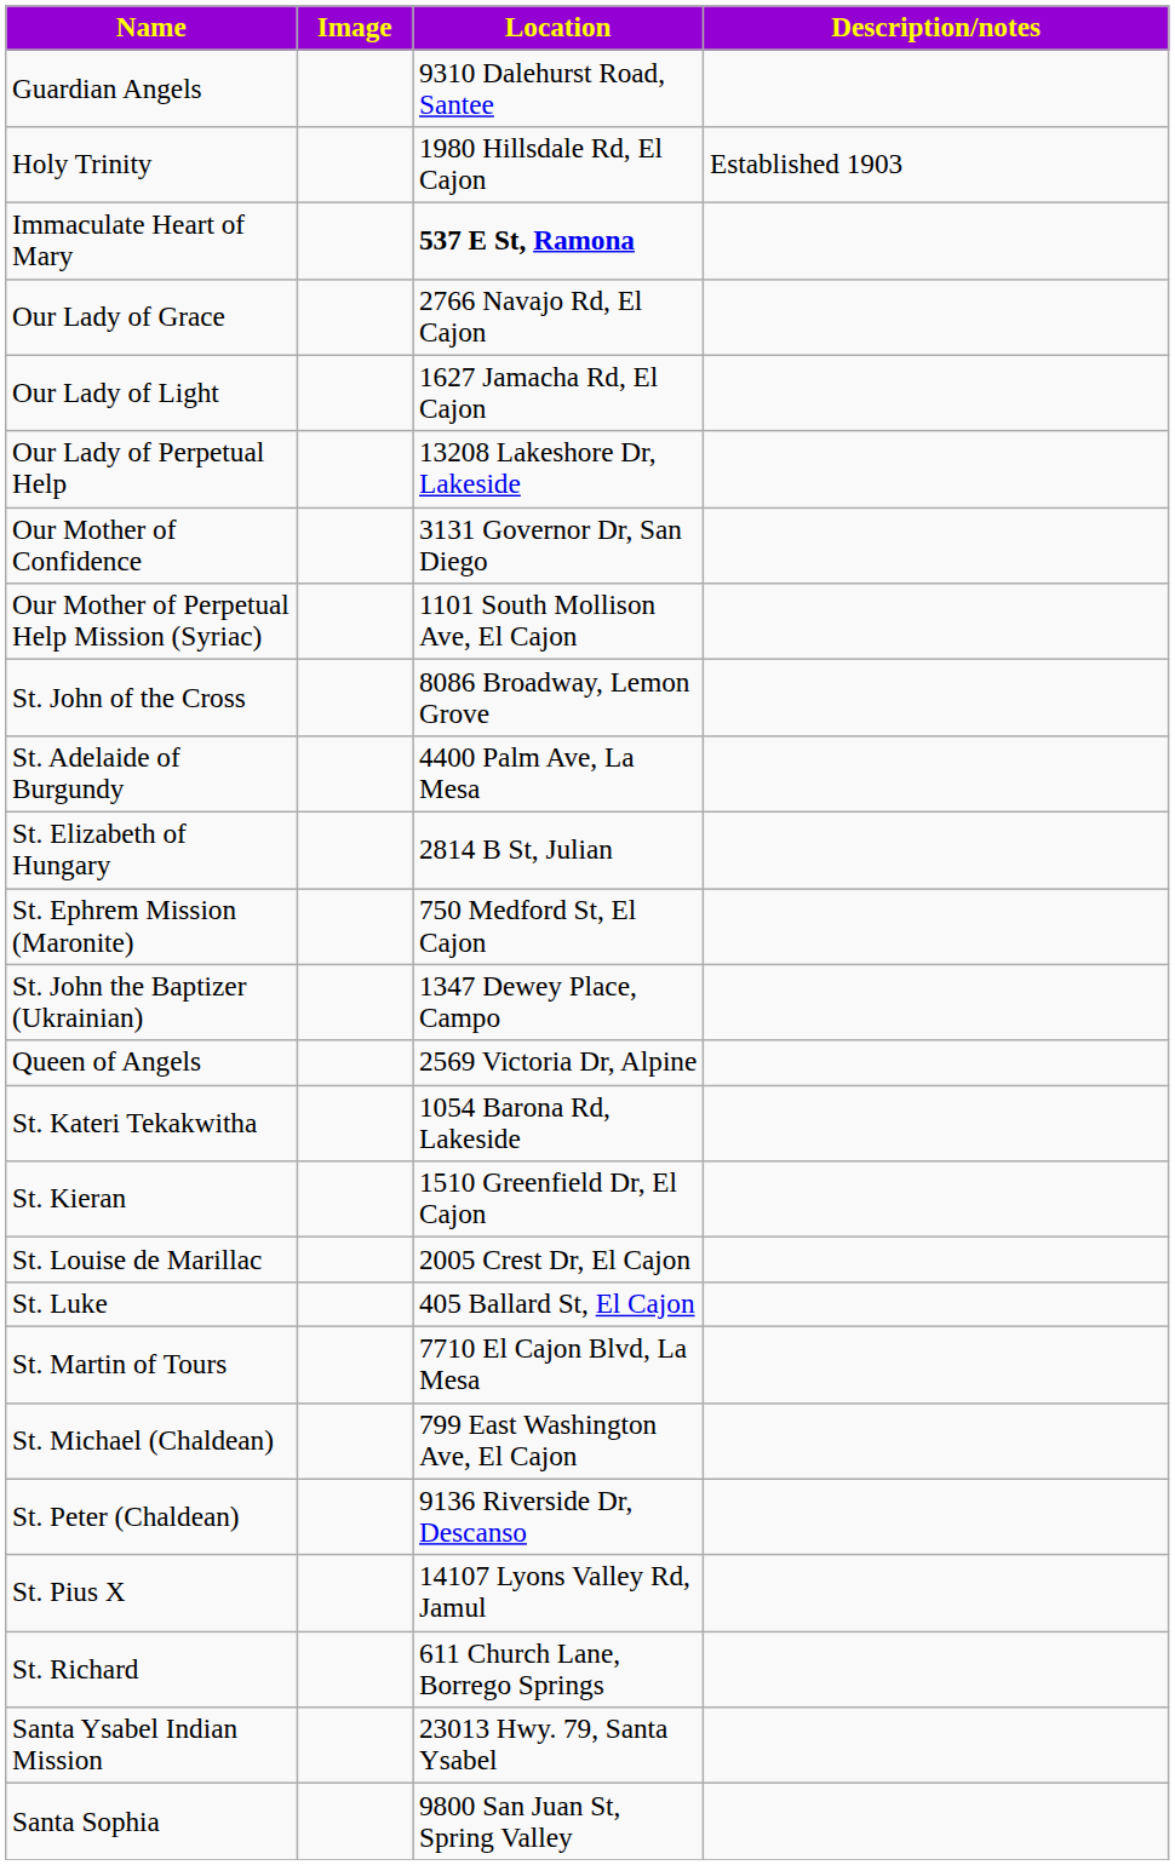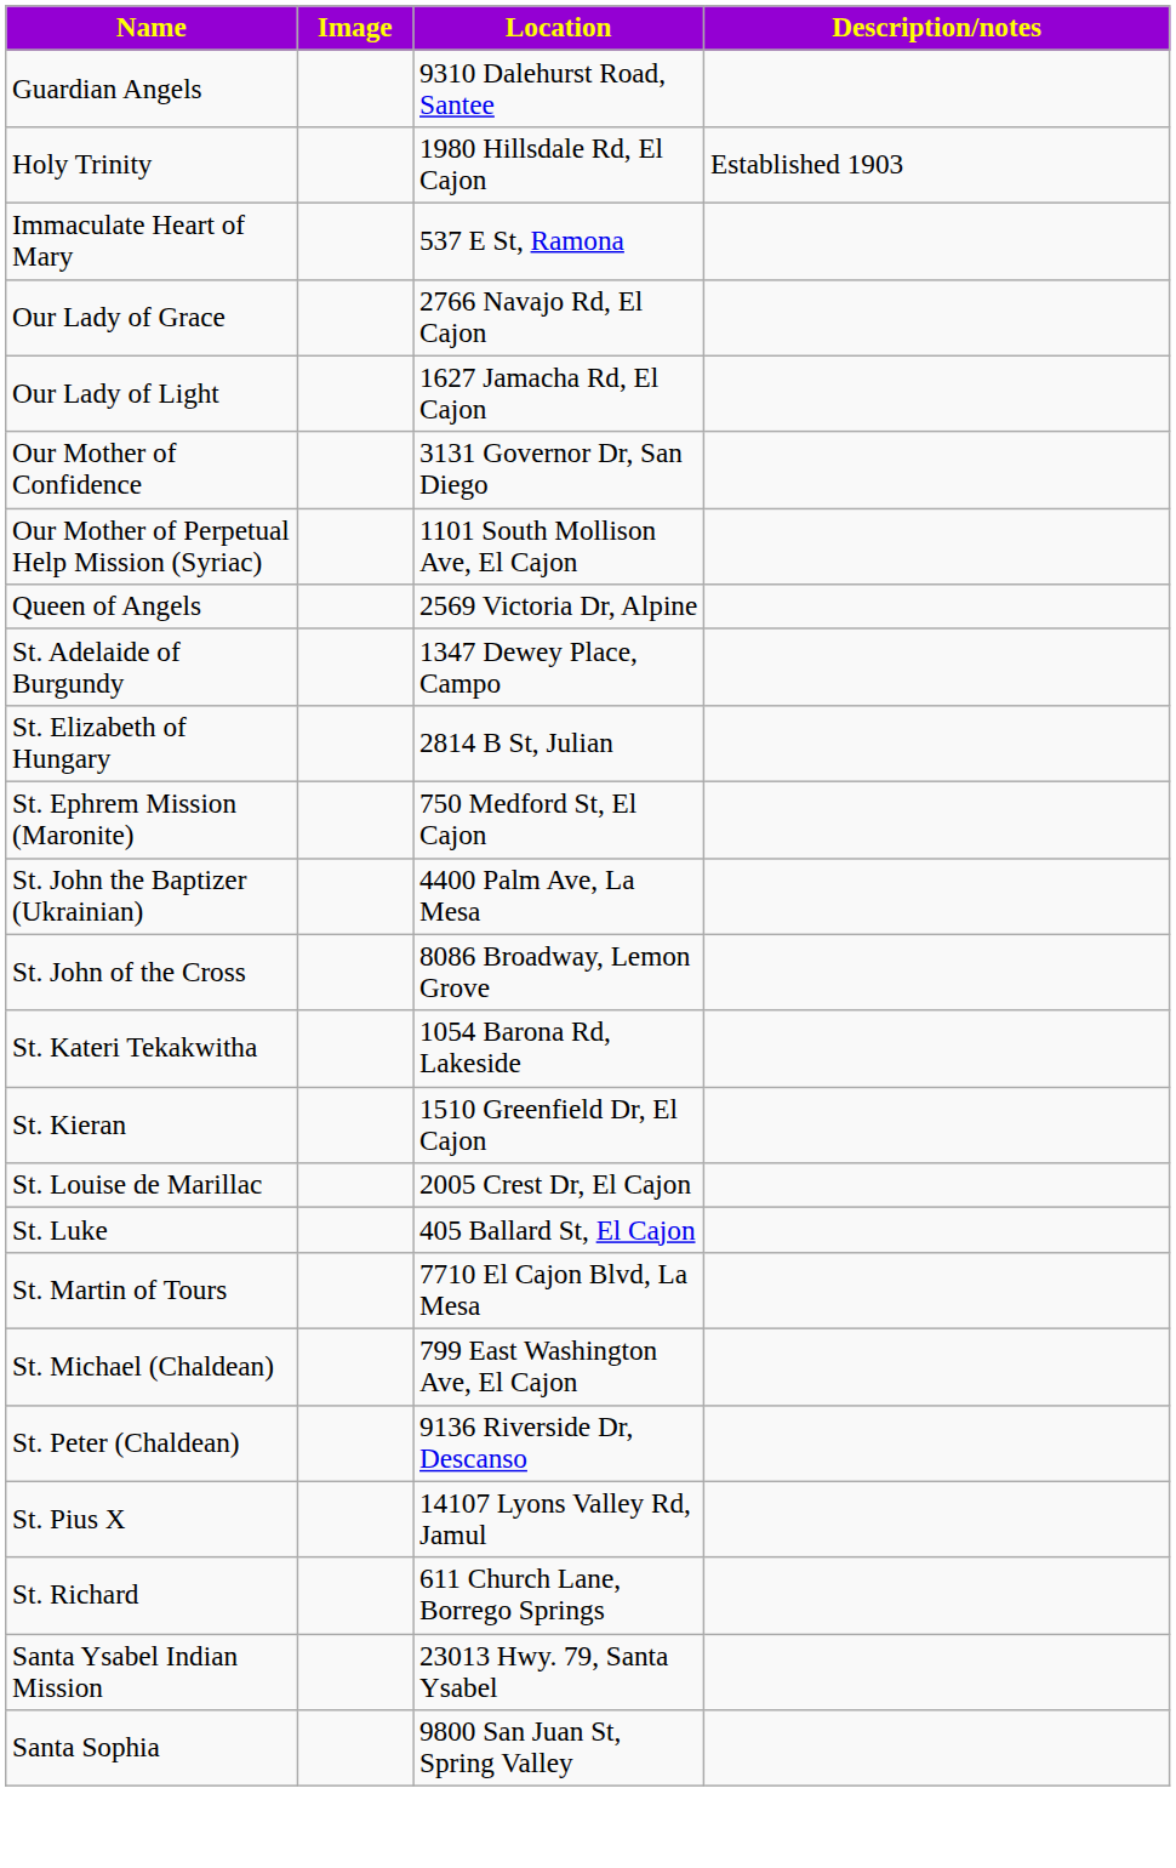 <table class="wikitable sortable" style="width:75%">
 <tr>
 <th style="background:darkviolet; color:yellow;" width="25%"><strong>Name</strong></th>
 <th style="background:darkviolet; color:yellow;" width="10%"><strong>Image</strong></th>
 <th style="background:darkviolet; color:yellow;" width="25%"><strong>Location</strong></th>
 <th style="background:darkviolet; color:yellow;" width="15"><strong>Description/notes</strong></th>
 </tr>
 <tr>
 <td>Guardian Angels</td>
 <td></td>
 <td>9310 Dalehurst Road, <a href='#'>Santee</a></td>
 <td></td>
 </tr>
 <tr>
 <td>Holy Trinity</td>
 <td></td>
 <td>1980 Hillsdale Rd, El Cajon</td>
 <td>Established 1903</td>
 </tr>
 <tr>
 <td>Immaculate Heart of Mary</td>
 <td></td>
-<td><strong>537 E St, <a href='#'>Ramona</a></strong></td>
+<td>537 E St, <a href='#'>Ramona</a></td>
 <td></td>
 </tr>
 <tr>
 <td>Our Lady of Grace</td>
 <td></td>
 <td>2766 Navajo Rd, El Cajon</td>
 <td></td>
 </tr>
 <tr>
 <td>Our Lady of Light</td>
 <td></td>
 <td>1627 Jamacha Rd, El Cajon</td>
 <td></td>
 </tr>
 <tr>
-<td>Our Lady of Perpetual Help</td>
-<td></td>
-<td>13208 Lakeshore Dr, <a href='#'>Lakeside</a></td>
-<td></td>
-</tr>
-<tr>
 <td>Our Mother of Confidence</td>
 <td></td>
 <td>3131 Governor Dr, San Diego</td>
 <td></td>
 </tr>
 <tr>
 <td>Our Mother of Perpetual Help Mission (Syriac)</td>
 <td></td>
 <td>1101 South Mollison Ave, El Cajon</td>
 </tr>
 <tr>
-<td>St. John of the Cross</td>
+<td>Queen of Angels</td>
 <td></td>
-<td>8086 Broadway, Lemon Grove</td>
+<td>2569 Victoria Dr, Alpine</td>
 <td></td>
 </tr>
 <tr>
 <td>St. Adelaide of Burgundy</td>
 <td></td>
-<td>4400 Palm Ave, La Mesa</td>
+<td>1347 Dewey Place, Campo</td>
 <td></td>
 </tr>
 <tr>
 <td>St. Elizabeth of Hungary</td>
 <td></td>
 <td>2814 B St, Julian</td>
 <td></td>
 </tr>
 <tr>
 <td>St. Ephrem Mission (Maronite)</td>
 <td></td>
 <td>750 Medford St, El Cajon</td>
 <td></td>
 </tr>
 <tr>
 <td>St. John the Baptizer (Ukrainian)</td>
 <td></td>
-<td>1347 Dewey Place, Campo</td>
+<td>4400 Palm Ave, La Mesa</td>
 <td></td>
 </tr>
 <tr>
-<td>Queen of Angels</td>
+<td>St. John of the Cross</td>
 <td></td>
-<td>2569 Victoria Dr, Alpine</td>
+<td>8086 Broadway, Lemon Grove</td>
 <td></td>
 </tr>
 <tr>
 <td>St. Kateri Tekakwitha</td>
 <td></td>
 <td>1054 Barona Rd, Lakeside</td>
 <td></td>
 </tr>
 <tr>
 <td>St. Kieran</td>
 <td></td>
 <td>1510 Greenfield Dr, El Cajon</td>
 <td></td>
 </tr>
 <tr>
 <td>St. Louise de Marillac</td>
 <td></td>
 <td>2005 Crest Dr, El Cajon</td>
 <td></td>
 </tr>
 <tr>
 <td>St. Luke</td>
 <td></td>
 <td>405 Ballard St, <a href='#'>El Cajon</a></td>
 <td></td>
 </tr>
 <tr>
 <td>St. Martin of Tours</td>
 <td></td>
 <td>7710 El Cajon Blvd, La Mesa</td>
 <td></td>
 </tr>
 <tr>
 <td>St. Michael (Chaldean)</td>
 <td></td>
 <td>799 East Washington Ave, El Cajon</td>
 <td></td>
 </tr>
 <tr>
 <td>St. Peter (Chaldean)</td>
 <td></td>
 <td>9136 Riverside Dr, <a href='#'>Descanso</a></td>
 <td></td>
 </tr>
 <tr>
 <td>St. Pius X</td>
 <td></td>
 <td>14107 Lyons Valley Rd, Jamul</td>
 <td></td>
 </tr>
 <tr>
 <td>St. Richard</td>
 <td></td>
 <td>611 Church Lane, Borrego Springs</td>
 <td></td>
 </tr>
 <tr>
 <td>Santa Ysabel Indian Mission</td>
 <td></td>
 <td>23013 Hwy. 79, Santa Ysabel</td>
 <td></td>
 </tr>
 <tr>
 <td>Santa Sophia</td>
 <td></td>
 <td>9800 San Juan St, Spring Valley</td>
 <td></td>
 </tr>
 </table>
